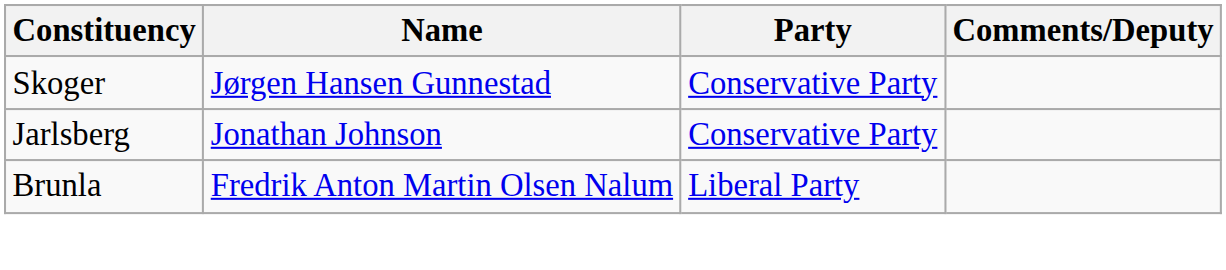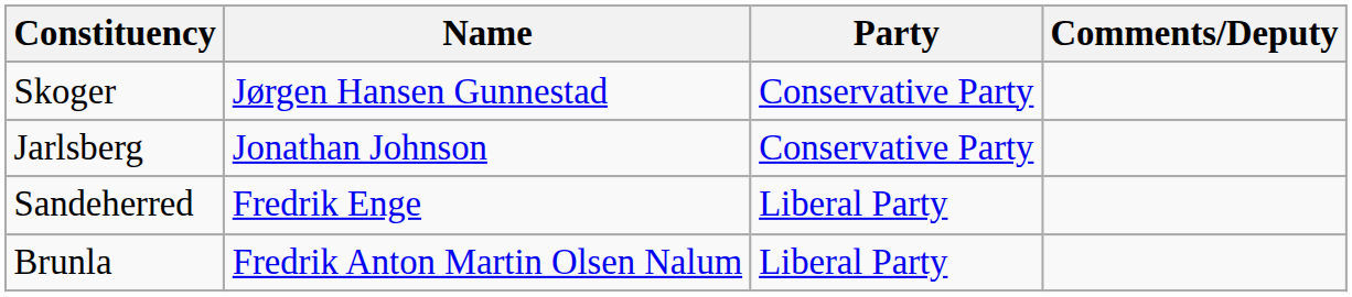 <table class="wikitable">
 <tr>
 <th>Constituency</th>
 <th>Name</th>
 <th>Party</th>
 <th>Comments/Deputy</th>
 </tr>
 <tr>
 <td>Skoger</td>
 <td><a href='#'>Jørgen Hansen Gunnestad</a></td>
 <td><a href='#'>Conservative Party</a></td>
 <td></td>
 </tr>
 <tr>
 <td>Jarlsberg</td>
 <td><a href='#'>Jonathan Johnson</a></td>
 <td><a href='#'>Conservative Party</a></td>
 <td></td>
 </tr>
 <tr>
+<td>Sandeherred</td>
+<td><a href='#'>Fredrik Enge</a></td>
+<td><a href='#'>Liberal Party</a></td>
+<td></td>
+</tr>
+<tr>
 <td>Brunla</td>
 <td><a href='#'>Fredrik Anton Martin Olsen Nalum</a></td>
 <td><a href='#'>Liberal Party</a></td>
 <td></td>
 </tr>
 </table>
